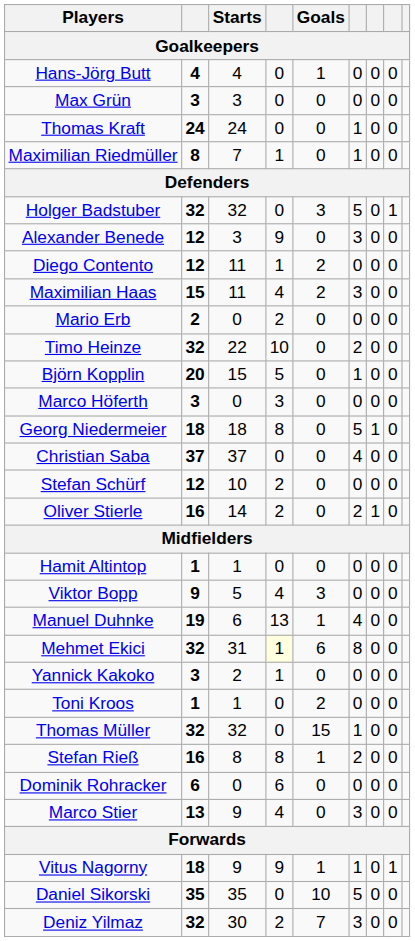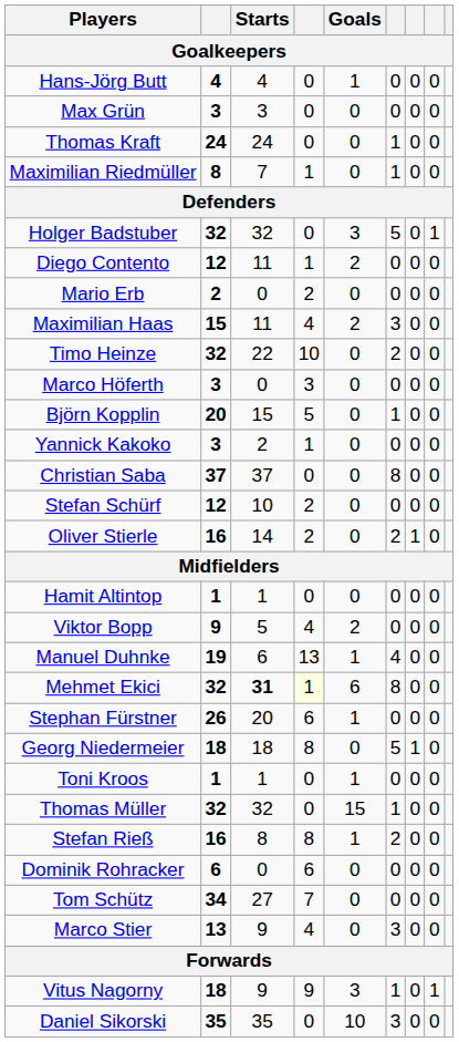 <table class="wikitable" Style="text-align: center">
 <tr>
 <th>Players</th>
 <th></th>
 <th>Starts</th>
 <th></th>
 <th>Goals</th>
 <th></th>
 <th></th>
 <th></th>
 <th></th>
 </tr>
 <tr>
 <th colspan="9">Goalkeepers</th>
 </tr>
 <tr>
 <td><a href='#'>Hans-Jörg Butt</a></td>
 <td><strong>4</strong></td>
 <td>4</td>
 <td>0</td>
 <td>1</td>
 <td>0</td>
 <td>0</td>
 <td>0</td>
 <td></td>
 </tr>
 <tr>
 <td><a href='#'>Max Grün</a></td>
 <td><strong>3</strong></td>
 <td>3</td>
 <td>0</td>
 <td>0</td>
 <td>0</td>
 <td>0</td>
 <td>0</td>
 <td></td>
 </tr>
 <tr>
 <td><a href='#'>Thomas Kraft</a></td>
 <td><strong>24</strong></td>
 <td>24</td>
 <td>0</td>
 <td>0</td>
 <td>1</td>
 <td>0</td>
 <td>0</td>
 <td></td>
 </tr>
 <tr>
 <td><a href='#'>Maximilian Riedmüller</a></td>
 <td><strong>8</strong></td>
 <td>7</td>
 <td>1</td>
 <td>0</td>
 <td>1</td>
 <td>0</td>
 <td>0</td>
 <td></td>
 </tr>
 <tr>
 <th colspan="9">Defenders</th>
 </tr>
 <tr>
 <td><a href='#'>Holger Badstuber</a></td>
 <td><strong>32</strong></td>
 <td>32</td>
 <td>0</td>
 <td>3</td>
 <td>5</td>
 <td>0</td>
 <td>1</td>
 <td></td>
 </tr>
 <tr>
-<td><a href='#'>Alexander Benede</a></td>
+<td><a href='#'>Diego Contento</a></td>
 <td><strong>12</strong></td>
-<td>3</td>
-<td>9</td>
+<td>11</td>
+<td>1</td>
+<td>2</td>
 <td>0</td>
-<td>3</td>
 <td>0</td>
 <td>0</td>
 <td></td>
 </tr>
 <tr>
-<td><a href='#'>Diego Contento</a></td>
-<td><strong>12</strong></td>
-<td>11</td>
-<td>1</td>
+<td><a href='#'>Mario Erb</a></td>
+<td><strong>2</strong></td>
+<td>0</td>
 <td>2</td>
+<td>0</td>
 <td>0</td>
 <td>0</td>
 <td>0</td>
 <td></td>
 </tr>
 <tr>
 <td><a href='#'>Maximilian Haas</a></td>
 <td><strong>15</strong></td>
 <td>11</td>
 <td>4</td>
 <td>2</td>
 <td>3</td>
 <td>0</td>
 <td>0</td>
 <td></td>
 </tr>
 <tr>
-<td><a href='#'>Mario Erb</a></td>
-<td><strong>2</strong></td>
-<td>0</td>
-<td>2</td>
-<td>0</td>
-<td>0</td>
-<td>0</td>
-<td>0</td>
-<td></td>
-</tr>
-<tr>
 <td><a href='#'>Timo Heinze</a></td>
 <td><strong>32</strong></td>
 <td>22</td>
 <td>10</td>
 <td>0</td>
 <td>2</td>
+<td>0</td>
+<td>0</td>
+<td></td>
+</tr>
+<tr>
+<td><a href='#'>Marco Höferth</a></td>
+<td><strong>3</strong></td>
+<td>0</td>
+<td>3</td>
+<td>0</td>
+<td>0</td>
 <td>0</td>
 <td>0</td>
 <td></td>
 </tr>
 <tr>
 <td><a href='#'>Björn Kopplin</a></td>
 <td><strong>20</strong></td>
 <td>15</td>
 <td>5</td>
 <td>0</td>
 <td>1</td>
 <td>0</td>
 <td>0</td>
 <td></td>
 </tr>
 <tr>
-<td><a href='#'>Marco Höferth</a></td>
+<td><a href='#'>Yannick Kakoko</a></td>
 <td><strong>3</strong></td>
-<td>0</td>
-<td>3</td>
+<td>2</td>
+<td>1</td>
 <td>0</td>
 <td>0</td>
 <td>0</td>
-<td>0</td>
-<td></td>
-</tr>
-<tr>
-<td><a href='#'>Georg Niedermeier</a></td>
-<td><strong>18</strong></td>
-<td>18</td>
-<td>8</td>
-<td>0</td>
-<td>5</td>
-<td>1</td>
 <td>0</td>
 <td></td>
 </tr>
 <tr>
 <td><a href='#'>Christian Saba</a></td>
 <td><strong>37</strong></td>
 <td>37</td>
 <td>0</td>
 <td>0</td>
-<td>4</td>
+<td>8</td>
 <td>0</td>
 <td>0</td>
 <td></td>
 </tr>
 <tr>
 <td><a href='#'>Stefan Schürf</a></td>
 <td><strong>12</strong></td>
 <td>10</td>
 <td>2</td>
 <td>0</td>
 <td>0</td>
 <td>0</td>
 <td>0</td>
 <td></td>
 </tr>
 <tr>
 <td><a href='#'>Oliver Stierle</a></td>
 <td><strong>16</strong></td>
 <td>14</td>
 <td>2</td>
 <td>0</td>
 <td>2</td>
 <td>1</td>
 <td>0</td>
 <td></td>
 </tr>
 <tr>
 <th colspan="9">Midfielders</th>
 </tr>
 <tr>
 <td><a href='#'>Hamit Altintop</a></td>
 <td><strong>1</strong></td>
 <td>1</td>
 <td>0</td>
 <td>0</td>
 <td>0</td>
 <td>0</td>
 <td>0</td>
 <td></td>
 </tr>
 <tr>
 <td><a href='#'>Viktor Bopp</a></td>
 <td><strong>9</strong></td>
 <td>5</td>
 <td>4</td>
-<td>3</td>
+<td>2</td>
 <td>0</td>
 <td>0</td>
 <td>0</td>
 <td></td>
 </tr>
 <tr>
 <td><a href='#'>Manuel Duhnke</a></td>
 <td><strong>19</strong></td>
 <td>6</td>
 <td>13</td>
 <td>1</td>
 <td>4</td>
 <td>0</td>
 <td>0</td>
 <td></td>
 </tr>
 <tr>
 <td><a href='#'>Mehmet Ekici</a></td>
 <td><strong>32</strong></td>
-<td>31</td>
+<td><strong>31</strong></td>
 <td style="background: lightyellow;">1</td>
 <td>6</td>
 <td>8</td>
 <td>0</td>
 <td>0</td>
 <td></td>
 </tr>
 <tr>
-<td><a href='#'>Yannick Kakoko</a></td>
-<td><strong>3</strong></td>
-<td>2</td>
+<td><a href='#'>Stephan Fürstner</a></td>
+<td><strong>26</strong></td>
+<td>20</td>
+<td>6</td>
 <td>1</td>
 <td>0</td>
 <td>0</td>
 <td>0</td>
+<td></td>
+</tr>
+<tr>
+<td><a href='#'>Georg Niedermeier</a></td>
+<td><strong>18</strong></td>
+<td>18</td>
+<td>8</td>
+<td>0</td>
+<td>5</td>
+<td>1</td>
 <td>0</td>
 <td></td>
 </tr>
 <tr>
 <td><a href='#'>Toni Kroos</a></td>
 <td><strong>1</strong></td>
 <td>1</td>
 <td>0</td>
-<td>2</td>
+<td>1</td>
 <td>0</td>
 <td>0</td>
 <td>0</td>
 <td></td>
 </tr>
 <tr>
 <td><a href='#'>Thomas Müller</a></td>
 <td><strong>32</strong></td>
 <td>32</td>
 <td>0</td>
 <td>15</td>
 <td>1</td>
 <td>0</td>
 <td>0</td>
 <td></td>
 </tr>
 <tr>
 <td><a href='#'>Stefan Rieß</a></td>
 <td><strong>16</strong></td>
 <td>8</td>
 <td>8</td>
 <td>1</td>
 <td>2</td>
 <td>0</td>
 <td>0</td>
 <td></td>
 </tr>
 <tr>
 <td><a href='#'>Dominik Rohracker</a></td>
 <td><strong>6</strong></td>
 <td>0</td>
 <td>6</td>
 <td>0</td>
 <td>0</td>
 <td>0</td>
 <td>0</td>
 <td></td>
 </tr>
 <tr>
+<td><a href='#'>Tom Schütz</a></td>
+<td><strong>34</strong></td>
+<td>27</td>
+<td>7</td>
+<td>0</td>
+<td>0</td>
+<td>0</td>
+<td>0</td>
+<td></td>
+</tr>
+<tr>
 <td><a href='#'>Marco Stier</a></td>
 <td><strong>13</strong></td>
 <td>9</td>
 <td>4</td>
 <td>0</td>
 <td>3</td>
 <td>0</td>
 <td>0</td>
 <td></td>
 </tr>
 <tr>
 <th colspan="9">Forwards</th>
 </tr>
 <tr>
 <td><a href='#'>Vitus Nagorny</a></td>
 <td><strong>18</strong></td>
 <td>9</td>
 <td>9</td>
-<td>1</td>
+<td>3</td>
 <td>1</td>
 <td>0</td>
 <td>1</td>
 <td></td>
 </tr>
 <tr>
 <td><a href='#'>Daniel Sikorski</a></td>
 <td><strong>35</strong></td>
 <td>35</td>
 <td>0</td>
 <td>10</td>
-<td>5</td>
-<td>0</td>
-<td>0</td>
-<td></td>
-</tr>
-<tr>
-<td><a href='#'>Deniz Yilmaz</a></td>
-<td><strong>32</strong></td>
-<td>30</td>
-<td>2</td>
-<td>7</td>
 <td>3</td>
 <td>0</td>
 <td>0</td>
 <td></td>
 </tr>
 </table>
